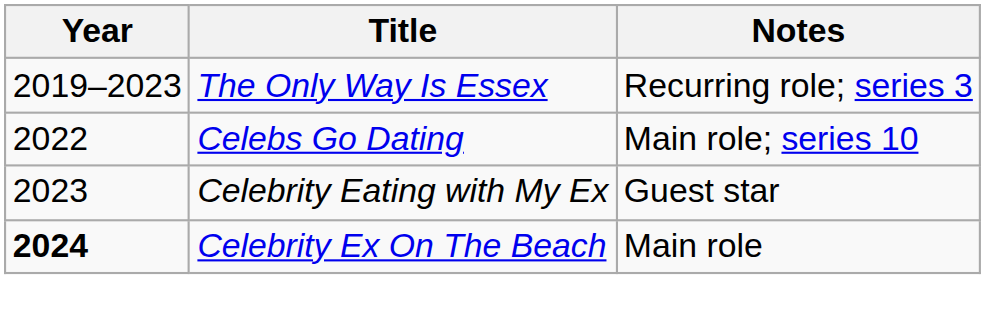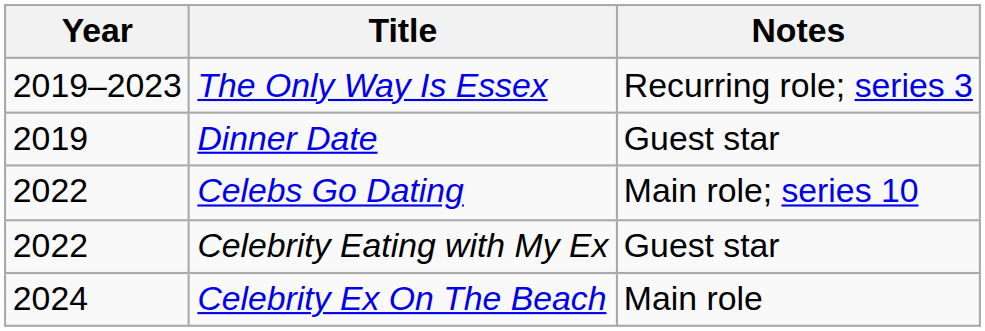 <table class="wikitable">
 <tr>
 <th>Year</th>
 <th>Title</th>
 <th>Notes</th>
 </tr>
 <tr>
 <td>2019–2023</td>
 <td><em><a href='#'>The Only Way Is Essex</a></em></td>
 <td>Recurring role; <a href='#'>series 3</a></td>
 </tr>
 <tr>
+<td>2019</td>
+<td><em><a href='#'>Dinner Date</a></em></td>
+<td>Guest star</td>
+</tr>
+<tr>
 <td>2022</td>
 <td><em><a href='#'>Celebs Go Dating</a></em></td>
 <td>Main role; <a href='#'>series 10</a></td>
 </tr>
 <tr>
-<td>2023</td>
+<td>2022</td>
 <td><em>Celebrity Eating with My Ex</em></td>
 <td>Guest star</td>
 </tr>
 <tr>
-<td><strong>2024</strong></td>
+<td>2024</td>
 <td><em><a href='#'>Celebrity Ex On The Beach</a></em></td>
 <td>Main role</td>
 </tr>
 </table>
